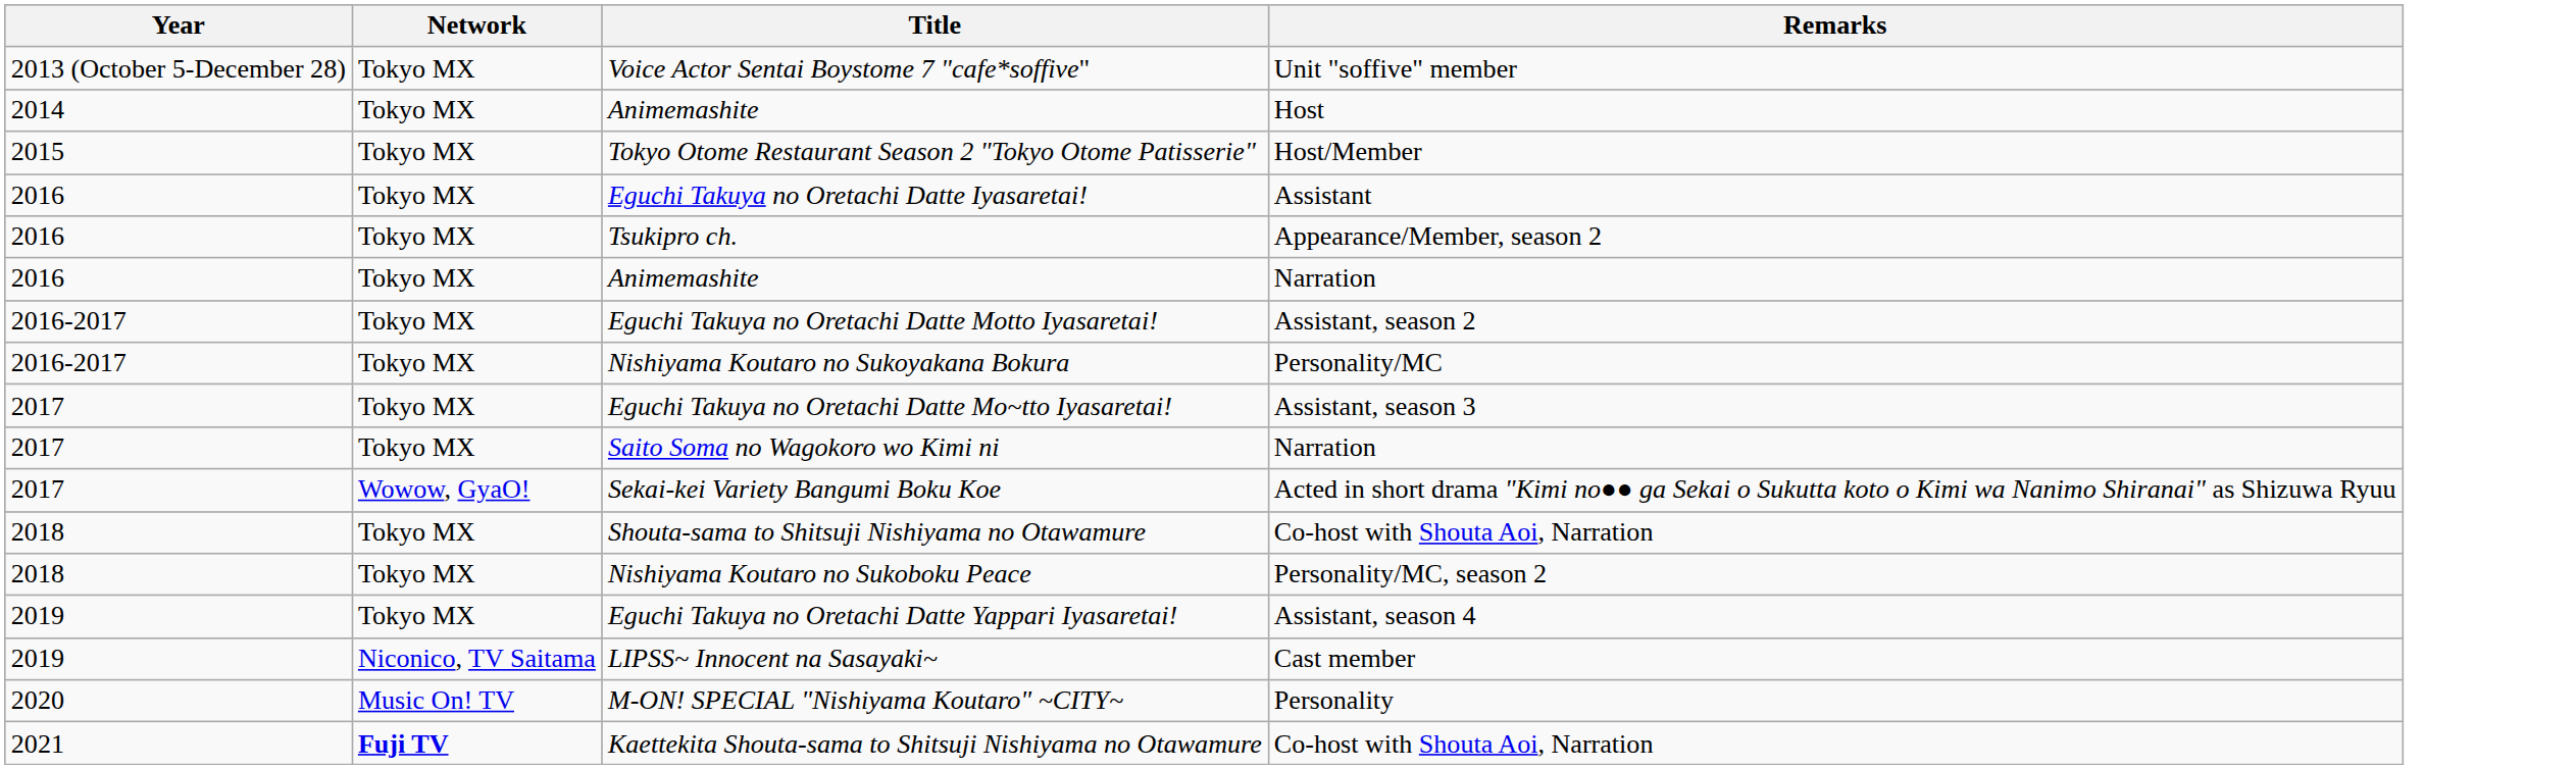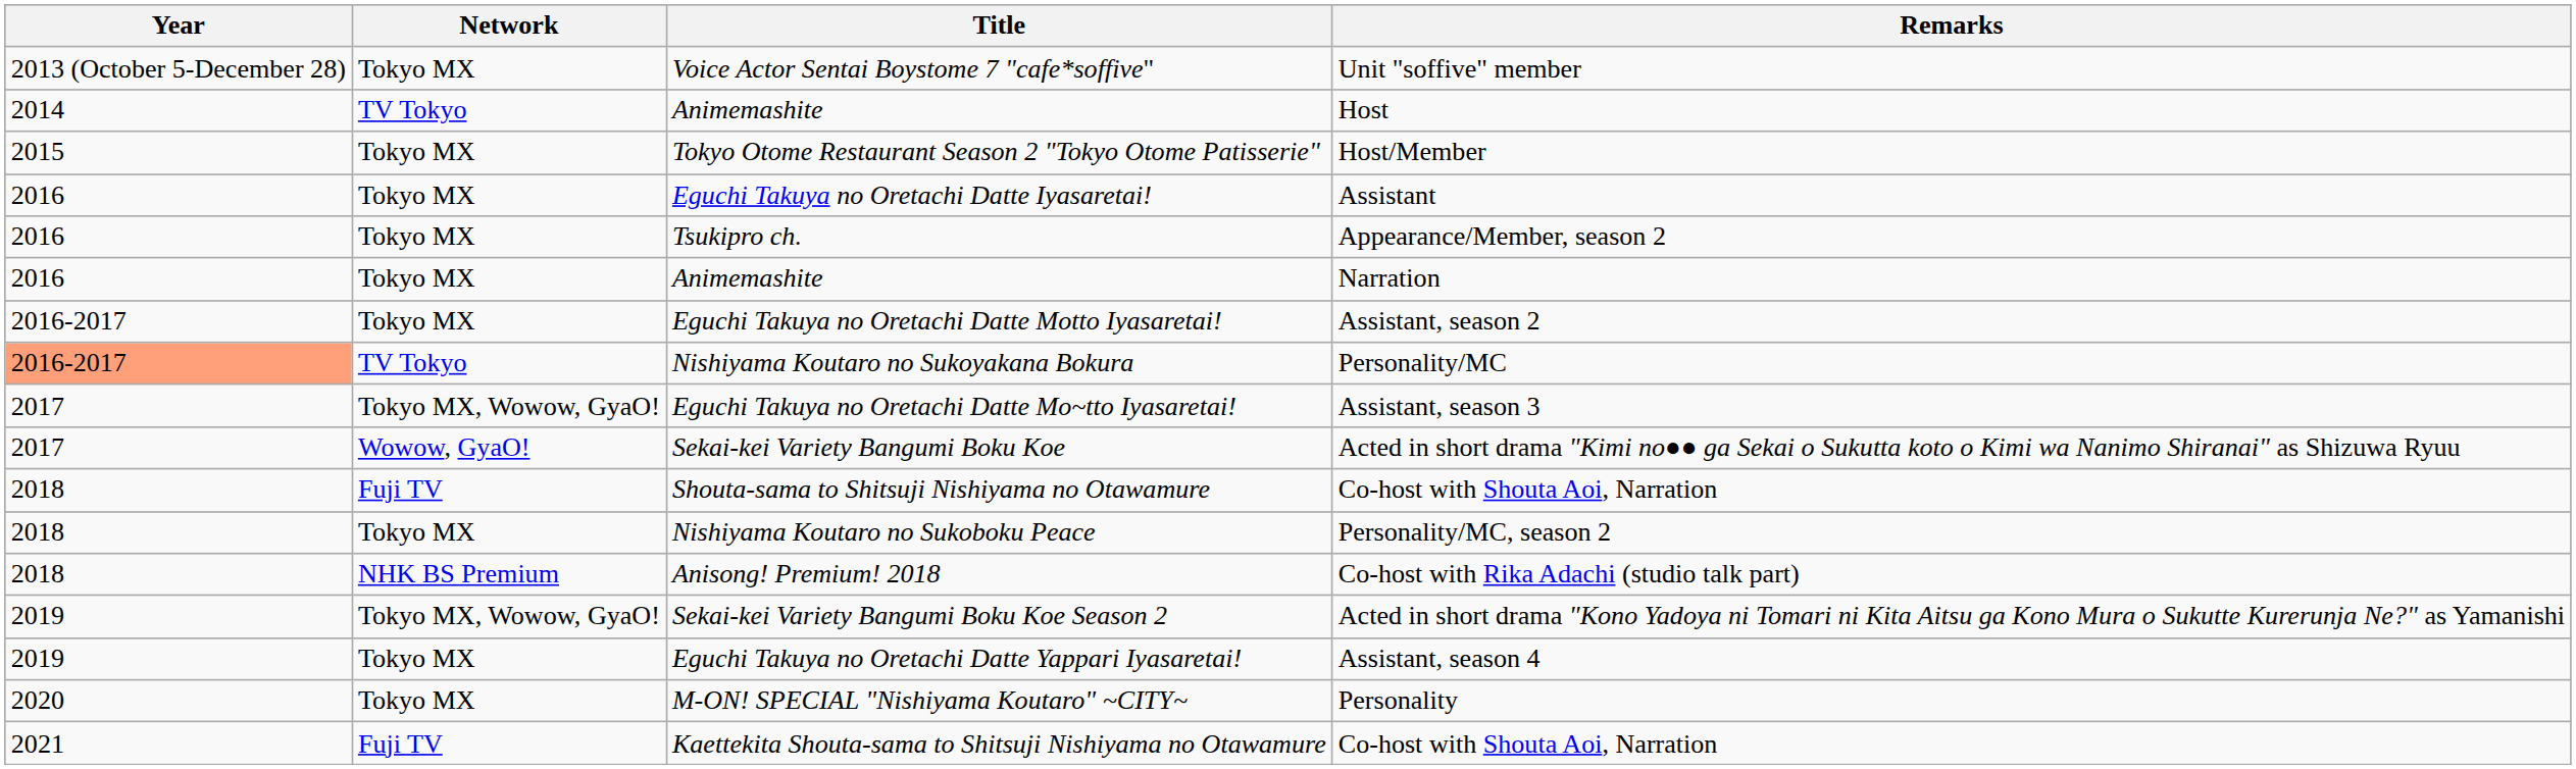 <table class="wikitable">
 <tr>
 <th>Year</th>
 <th>Network</th>
 <th>Title</th>
 <th>Remarks</th>
 </tr>
 <tr>
 <td>2013 (October 5-December 28)</td>
 <td>Tokyo MX</td>
 <td><em>Voice Actor Sentai Boystome 7 "cafe*soffive</em>"</td>
 <td>Unit "soffive" member</td>
 </tr>
 <tr>
 <td>2014</td>
-<td>Tokyo MX</td>
+<td><a href='#'>TV Tokyo</a></td>
 <td><em>Animemashite</em></td>
 <td>Host </td>
 </tr>
 <tr>
 <td>2015</td>
 <td>Tokyo MX</td>
 <td><em>Tokyo Otome Restaurant Season 2 "Tokyo Otome Patisserie"</em></td>
 <td>Host/Member</td>
 </tr>
 <tr>
 <td>2016</td>
 <td>Tokyo MX</td>
 <td><em><a href='#'>Eguchi Takuya</a> no Oretachi Datte Iyasaretai!</em></td>
 <td>Assistant</td>
 </tr>
 <tr>
 <td>2016</td>
 <td>Tokyo MX</td>
 <td><em>Tsukipro ch.</em></td>
 <td>Appearance/Member, season 2</td>
 </tr>
 <tr>
 <td>2016</td>
 <td>Tokyo MX</td>
 <td><em>Animemashite</em></td>
 <td>Narration</td>
 </tr>
 <tr>
 <td>2016-2017</td>
 <td>Tokyo MX</td>
 <td><em>Eguchi Takuya no Oretachi Datte Motto Iyasaretai!</em></td>
 <td>Assistant, season 2</td>
 </tr>
 <tr>
-<td>2016-2017</td>
-<td>Tokyo MX</td>
+<td style="background: lightsalmon;">2016-2017</td>
+<td><a href='#'>TV Tokyo</a></td>
 <td><em>Nishiyama Koutaro no Sukoyakana Bokura</em></td>
 <td>Personality/MC</td>
 </tr>
 <tr>
 <td>2017</td>
-<td>Tokyo MX</td>
+<td>Tokyo MX, Wowow, GyaO!</td>
 <td><em>Eguchi Takuya no Oretachi Datte Mo~tto Iyasaretai!</em></td>
 <td>Assistant, season 3</td>
-</tr>
-<tr>
-<td>2017</td>
-<td>Tokyo MX</td>
-<td><em><a href='#'>Saito Soma</a> no Wagokoro wo Kimi ni</em></td>
-<td>Narration</td>
 </tr>
 <tr>
 <td>2017</td>
 <td><a href='#'>Wowow</a>, <a href='#'>GyaO!</a></td>
 <td><em>Sekai-kei Variety Bangumi Boku Koe</em></td>
 <td>Acted in short drama <em>"Kimi no●● ga Sekai o Sukutta koto o Kimi wa Nanimo Shiranai"</em> as Shizuwa Ryuu</td>
 </tr>
 <tr>
 <td>2018</td>
-<td>Tokyo MX</td>
+<td><a href='#'>Fuji TV</a></td>
 <td><em>Shouta-sama to Shitsuji Nishiyama no Otawamure</em></td>
 <td>Co-host with <a href='#'>Shouta Aoi</a>, Narration</td>
 </tr>
 <tr>
 <td>2018</td>
 <td>Tokyo MX</td>
 <td><em>Nishiyama Koutaro no Sukoboku Peace</em></td>
 <td>Personality/MC, season 2</td>
 </tr>
 <tr>
+<td>2018</td>
+<td><a href='#'>NHK BS Premium</a></td>
+<td><em>Anisong! Premium! 2018</em></td>
+<td>Co-host with <a href='#'>Rika Adachi</a> (studio talk part)</td>
+</tr>
+<tr>
+<td>2019</td>
+<td>Tokyo MX, Wowow, GyaO!</td>
+<td><em>Sekai-kei Variety Bangumi Boku Koe Season 2</em></td>
+<td>Acted in short drama <em>"Kono Yadoya ni Tomari ni Kita Aitsu ga Kono Mura o Sukutte Kurerunja Ne?"</em> as Yamanishi</td>
+</tr>
+<tr>
 <td>2019</td>
 <td>Tokyo MX</td>
 <td><em>Eguchi Takuya no Oretachi Datte Yappari Iyasaretai!</em></td>
 <td>Assistant, season 4</td>
 </tr>
 <tr>
-<td>2019</td>
-<td><a href='#'>Niconico</a>, <a href='#'>TV Saitama</a></td>
-<td><em>LIPSS~ Innocent na Sasayaki~</em></td>
-<td>Cast member</td>
-</tr>
-<tr>
 <td>2020</td>
-<td><a href='#'>Music On! TV</a></td>
+<td>Tokyo MX</td>
 <td><em>M-ON! SPECIAL "Nishiyama Koutaro" ~CITY~</em></td>
 <td>Personality</td>
 </tr>
 <tr>
 <td>2021</td>
-<td><strong><a href='#'>Fuji TV</a></strong></td>
+<td><a href='#'>Fuji TV</a></td>
 <td><em>Kaettekita Shouta-sama to Shitsuji Nishiyama no Otawamure</em></td>
 <td>Co-host with <a href='#'>Shouta Aoi</a>, Narration</td>
 </tr>
 <tr>
 </tr>
 </table>
